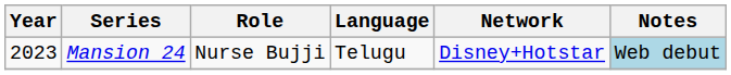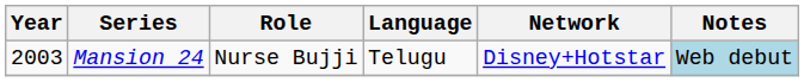 <table class="wikitable sortable">
 <tr style="background:#ccc; text-align:center;">
 <th>Year</th>
 <th>Series</th>
 <th>Role</th>
 <th>Language</th>
 <th>Network</th>
 <th>Notes</th>
 </tr>
 <tr>
-<td>2023</td>
+<td>2003</td>
 <td><em><a href='#'>Mansion 24</a></em></td>
 <td>Nurse Bujji</td>
 <td>Telugu</td>
 <td><a href='#'>Disney+Hotstar</a></td>
 <td style="background: lightblue;">Web debut</td>
 </tr>
 <tr>
 </tr>
 </table>
